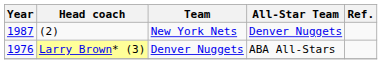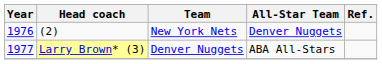 <table class="wikitable sortable">
 <tr>
 <th>Year</th>
 <th>Head coach</th>
 <th>Team</th>
 <th>All-Star Team</th>
 <th class="unsortable">Ref.</th>
 </tr>
 <tr>
-<td><a href='#'>1987</a></td>
+<td><a href='#'>1976</a></td>
 <td> (2)</td>
 <td><a href='#'>New York Nets</a></td>
 <td><a href='#'>Denver Nuggets</a></td>
 <td align="center"></td>
 </tr>
 <tr>
-<td><a href='#'>1976</a></td>
+<td><a href='#'>1977</a></td>
 <td bgcolor="#FFFF99"><a href='#'>Larry Brown</a>* (3)</td>
 <td><a href='#'>Denver Nuggets</a></td>
 <td>ABA All-Stars</td>
 <td align="center"></td>
 </tr>
 <tr>
 </tr>
 </table>
